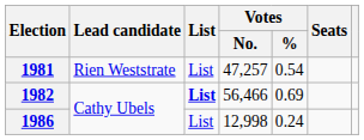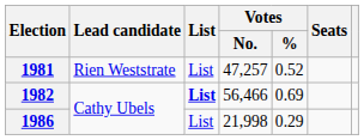 <table class="wikitable" style="text-align:right">
 <tr>
 <th rowspan=2 scope="col">Election</th>
 <th rowspan=2 scope="col">Lead candidate</th>
 <th rowspan=2 scope="col">List</th>
 <th colspan=2 scope="col">Votes</th>
 <th rowspan=2 scope="col">Seats</th>
 <th scope="col" rowspan=2 class="unsortable"></th>
 </tr>
 <tr>
 <th>No.</th>
 <th>%</th>
 </tr>
 <tr>
 <th scope="row"><a href='#'>1981</a></th>
 <td align="left"><a href='#'>Rien Weststrate</a></td>
 <td align="left"><a href='#'>List</a></td>
 <td>47,257</td>
-<td>0.54</td>
+<td>0.52</td>
 <td></td>
 <td align="left"></td>
 </tr>
 <tr>
 <th scope="row"><a href='#'>1982</a></th>
 <td align="left" rowspan="2"><a href='#'>Cathy Ubels</a></td>
 <td align="left"><strong><a href='#'>List</a></strong></td>
 <td>56,466</td>
 <td>0.69</td>
 <td></td>
 <td align="left"></td>
 </tr>
 <tr>
 <th scope="row"><a href='#'>1986</a></th>
 <td align="left"><a href='#'>List</a></td>
-<td>12,998</td>
-<td>0.24</td>
+<td>21,998</td>
+<td>0.29</td>
 <td></td>
 <td align="left"></td>
 </tr>
 </table>
